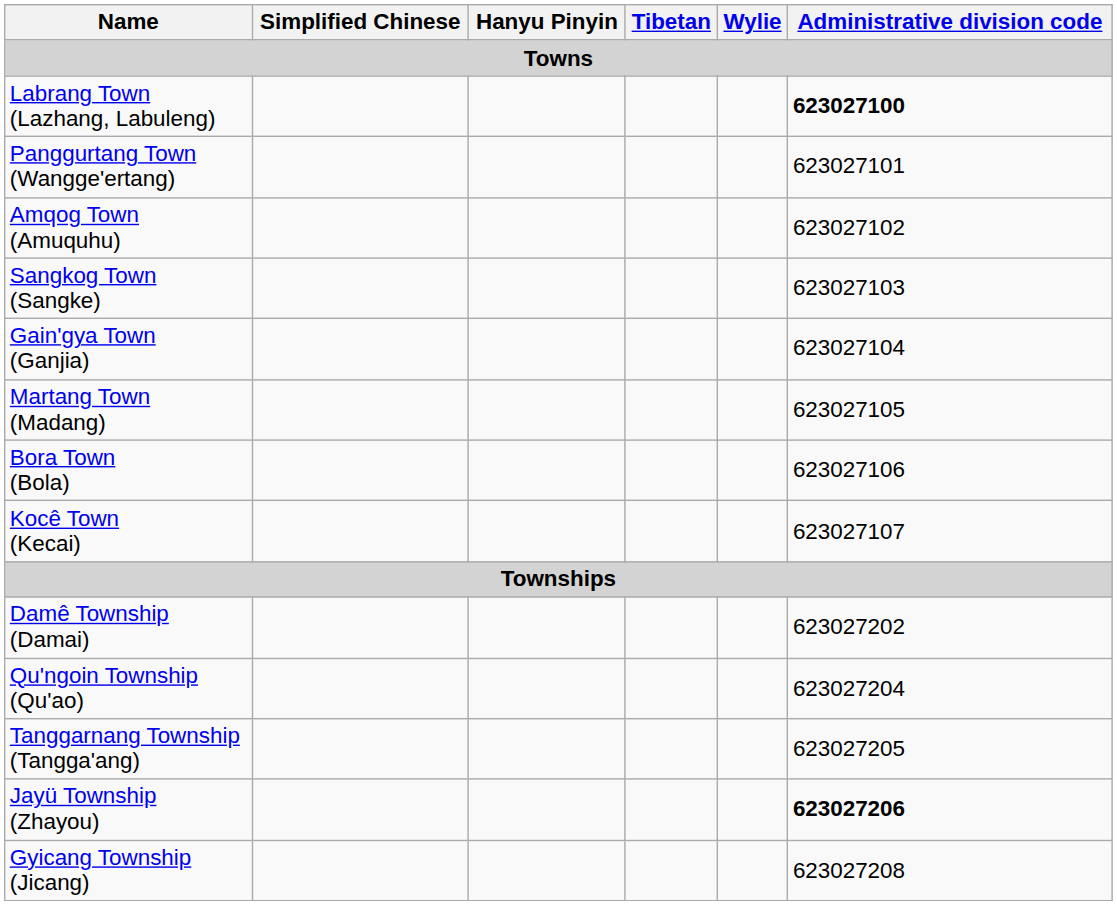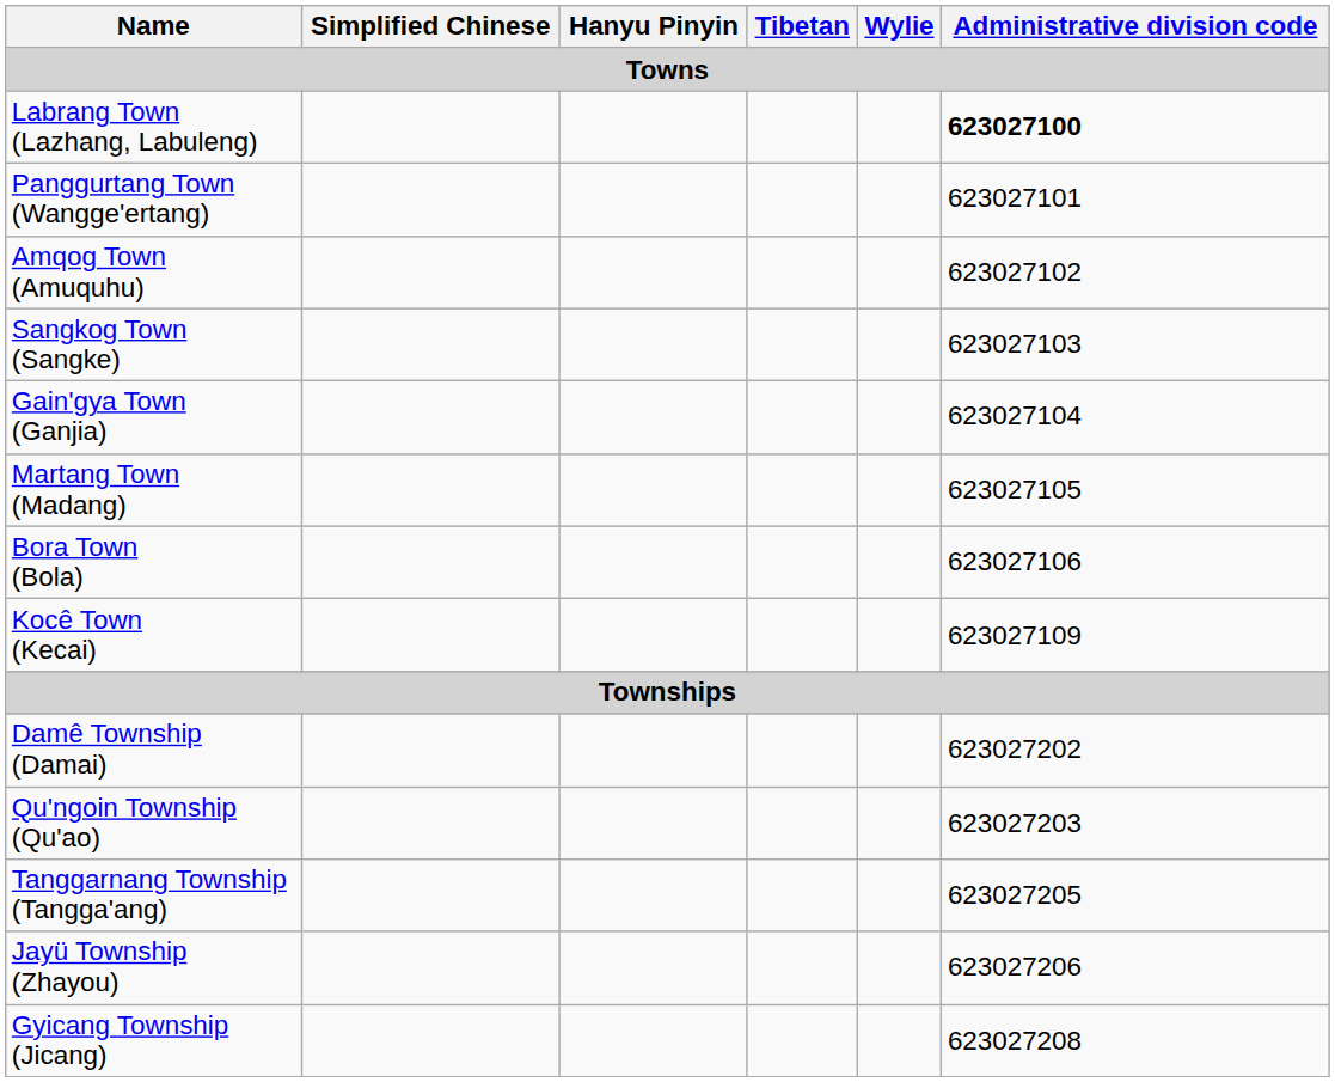 <table class="wikitable" align="center" style="width:50%; border="1">
 <tr>
 <th>Name</th>
 <th>Simplified Chinese</th>
 <th>Hanyu Pinyin</th>
 <th><a href='#'>Tibetan</a></th>
 <th><a href='#'>Wylie</a></th>
 <th><a href='#'>Administrative division code</a></th>
 </tr>
 <tr>
 <td colspan="7"  style="text-align:center; background:#d3d3d3;"><strong>Towns</strong></td>
 </tr>
 <tr --------->
 <td><a href='#'>Labrang Town</a><br>(Lazhang, Labuleng)</td>
 <td></td>
 <td></td>
 <td></td>
 <td></td>
 <td><strong>623027100</strong></td>
 </tr>
 <tr>
 <td><a href='#'>Panggurtang Town</a><br>(Wangge'ertang)</td>
 <td></td>
 <td></td>
 <td></td>
 <td></td>
 <td>623027101</td>
 </tr>
 <tr>
 <td><a href='#'>Amqog Town</a><br>(Amuquhu)</td>
 <td></td>
 <td></td>
 <td></td>
 <td></td>
 <td>623027102</td>
 </tr>
 <tr>
 <td><a href='#'>Sangkog Town</a><br>(Sangke)</td>
 <td></td>
 <td></td>
 <td></td>
 <td></td>
 <td>623027103</td>
 </tr>
 <tr>
 <td><a href='#'>Gain'gya Town</a><br>(Ganjia)</td>
 <td></td>
 <td></td>
 <td></td>
 <td></td>
 <td>623027104</td>
 </tr>
 <tr>
 <td><a href='#'>Martang Town</a><br>(Madang)</td>
 <td></td>
 <td></td>
 <td></td>
 <td></td>
 <td>623027105</td>
 </tr>
 <tr>
 <td><a href='#'>Bora Town</a><br>(Bola)</td>
 <td></td>
 <td></td>
 <td></td>
 <td></td>
 <td>623027106</td>
 </tr>
 <tr>
 <td><a href='#'>Kocê Town</a><br>(Kecai)</td>
 <td></td>
 <td></td>
 <td></td>
 <td></td>
-<td>623027107</td>
+<td>623027109</td>
 </tr>
 <tr>
 <td colspan="7"  style="text-align:center; background:#d3d3d3;"><strong>Townships</strong></td>
 </tr>
 <tr --------->
 <td><a href='#'>Damê Township</a><br>(Damai)</td>
 <td></td>
 <td></td>
 <td></td>
 <td></td>
 <td>623027202</td>
 </tr>
 <tr>
 <td><a href='#'>Qu'ngoin Township</a><br>(Qu'ao)</td>
 <td></td>
 <td></td>
 <td></td>
 <td></td>
-<td>623027204</td>
+<td>623027203</td>
 </tr>
 <tr>
 <td><a href='#'>Tanggarnang Township</a><br>(Tangga'ang)</td>
 <td></td>
 <td></td>
 <td></td>
 <td></td>
 <td>623027205</td>
 </tr>
 <tr>
 <td><a href='#'>Jayü Township</a><br>(Zhayou)</td>
 <td></td>
 <td></td>
 <td></td>
 <td></td>
-<td><strong>623027206</strong></td>
+<td>623027206</td>
 </tr>
 <tr>
 <td><a href='#'>Gyicang Township</a><br>(Jicang)</td>
 <td></td>
 <td></td>
 <td></td>
 <td></td>
 <td>623027208</td>
 </tr>
 <tr>
 </tr>
 </table>
